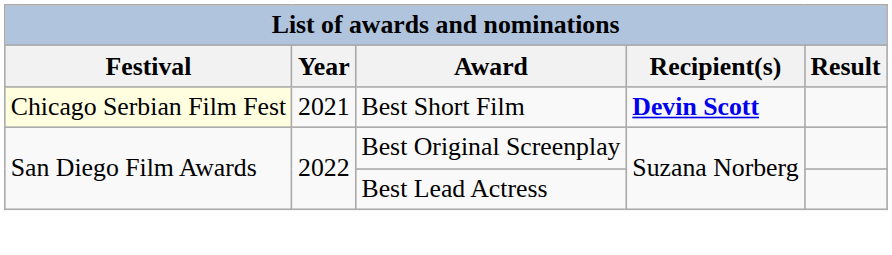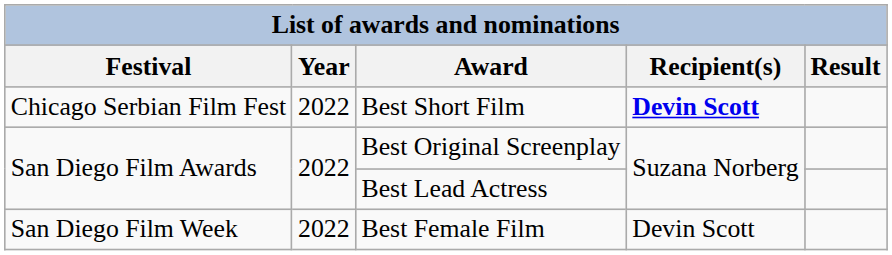 <table class="wikitable">
 <tr>
 <th colspan="5" style="background:#B0C4DE;">List of awards and nominations</th>
 </tr>
 <tr>
 <th>Festival</th>
 <th>Year</th>
 <th>Award</th>
 <th>Recipient(s)</th>
 <th>Result</th>
 </tr>
 <tr>
-<td style="background: lightyellow;">Chicago Serbian Film Fest</td>
-<td>2021</td>
+<td>Chicago Serbian Film Fest</td>
+<td>2022</td>
 <td>Best Short Film</td>
 <td><strong><a href='#'>Devin Scott</a></strong></td>
 <td></td>
 </tr>
 <tr>
 <td rowspan="2">San Diego Film Awards</td>
 <td rowspan="2">2022</td>
 <td>Best Original Screenplay</td>
 <td rowspan="2">Suzana Norberg</td>
 <td></td>
 </tr>
 <tr>
 <td>Best Lead Actress</td>
 <td></td>
 </tr>
+<tr>
+<td>San Diego Film Week</td>
+<td>2022</td>
+<td>Best Female Film</td>
+<td>Devin Scott</td>
+<td></td>
+</tr>
 </table>
